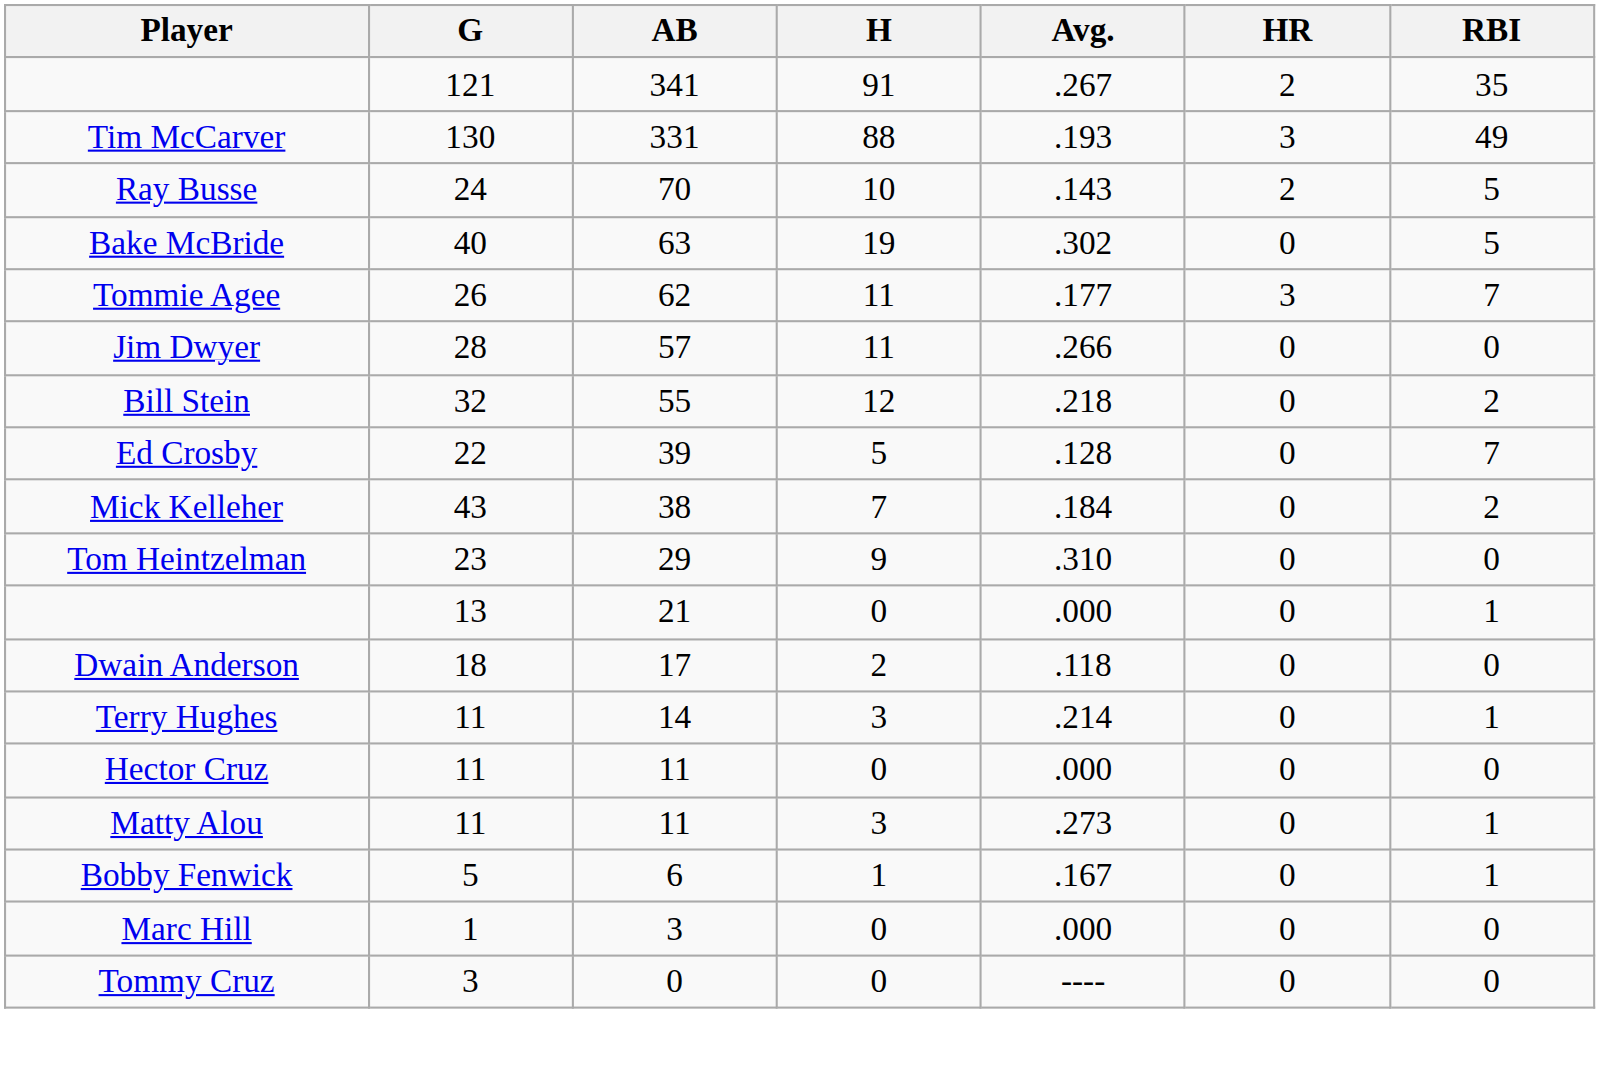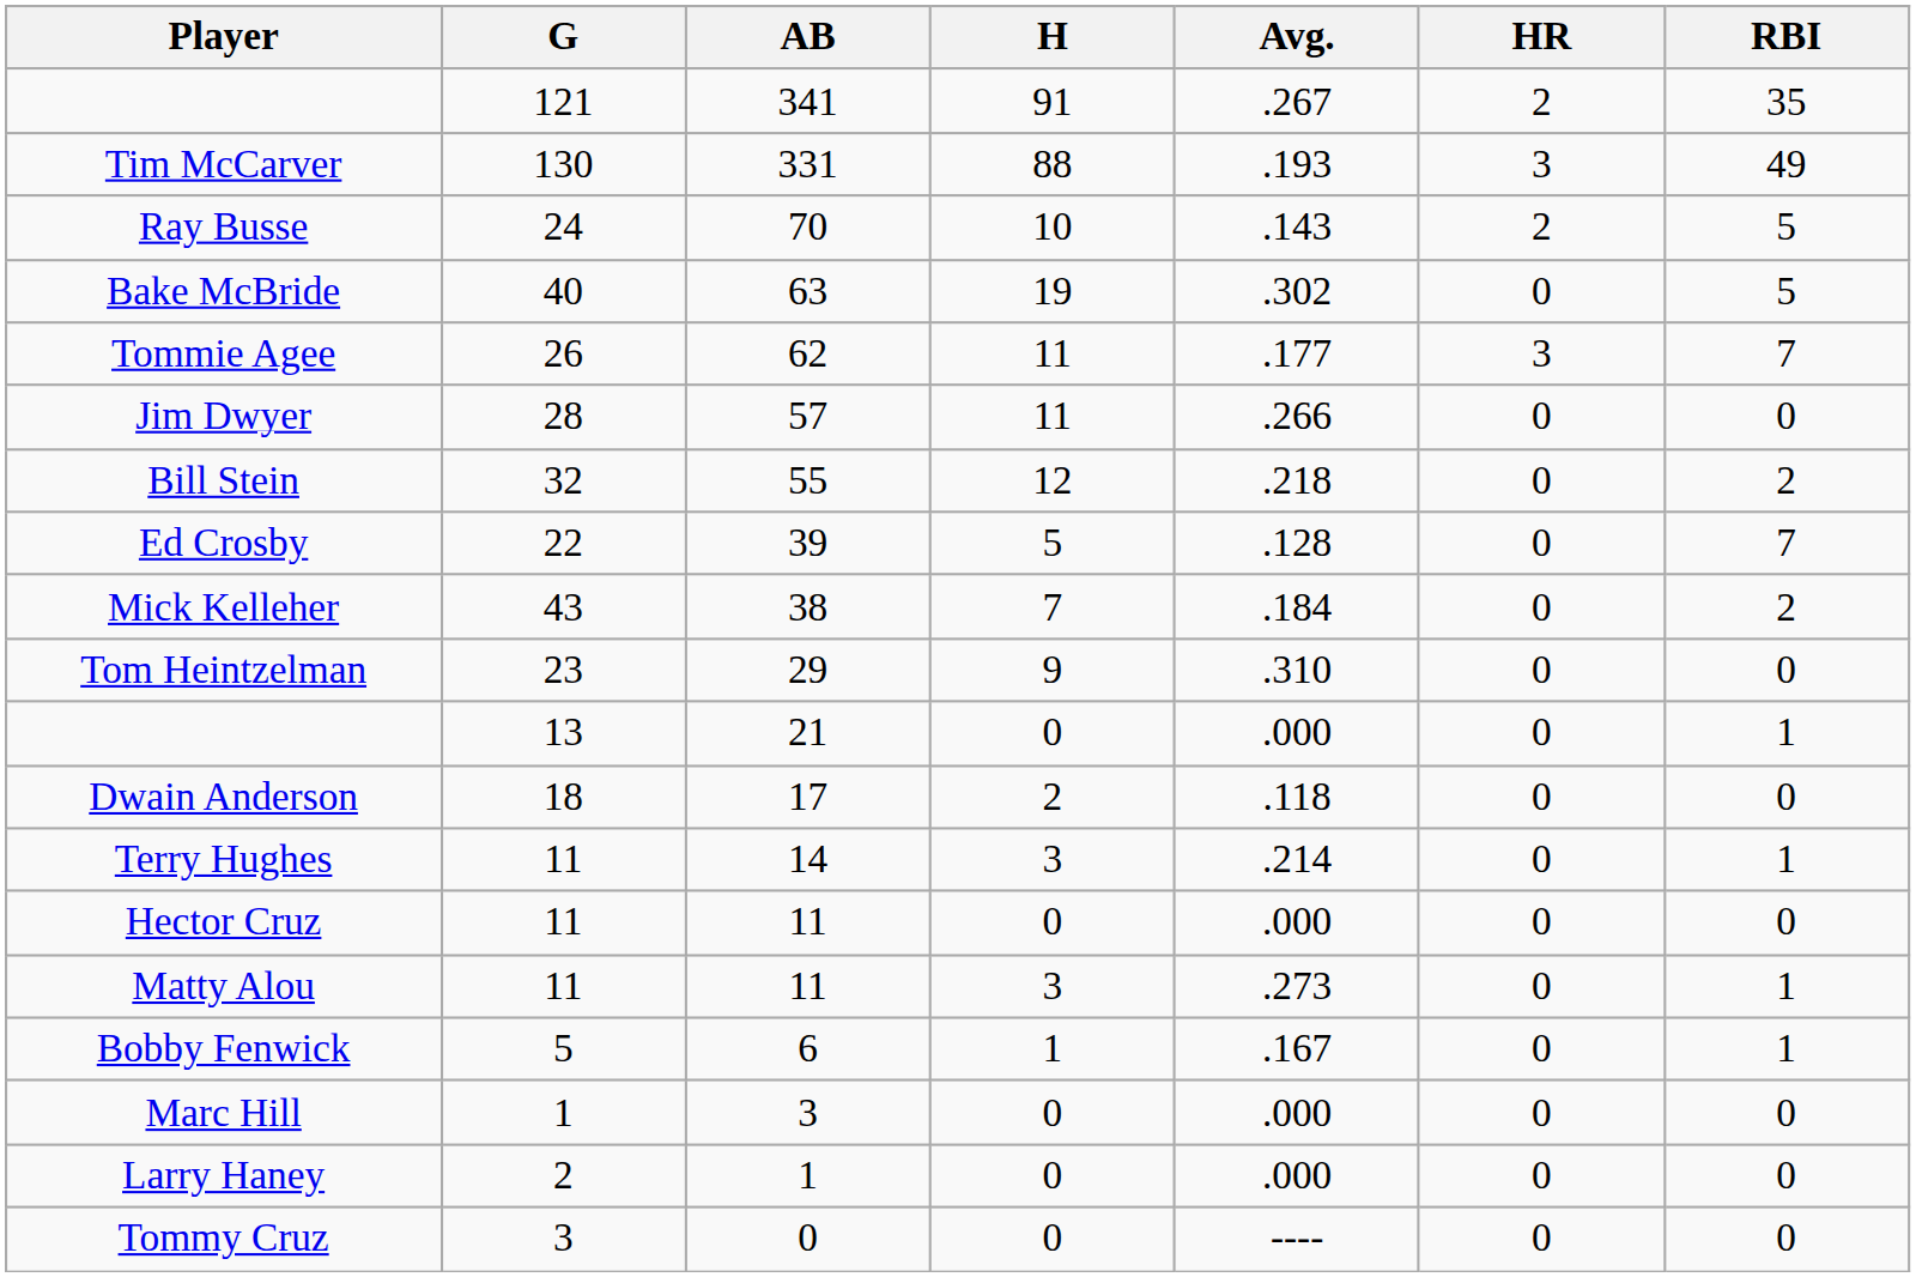 <table class="wikitable sortable">
 <tr>
 <th bgcolor="#DDDDFF" width="16%">Player</th>
 <th bgcolor="#DDDDFF" width="9%">G</th>
 <th bgcolor="#DDDDFF" width="9%">AB</th>
 <th bgcolor="#DDDDFF" width="9%">H</th>
 <th bgcolor="#DDDDFF" width="9%">Avg.</th>
 <th bgcolor="#DDDDFF" width="9%">HR</th>
 <th bgcolor="#DDDDFF" width="9%">RBI</th>
 </tr>
 <tr align="center">
 <td></td>
 <td>121</td>
 <td>341</td>
 <td>91</td>
 <td>.267</td>
 <td>2</td>
 <td>35</td>
 </tr>
 <tr align="center">
 <td><a href='#'>Tim McCarver</a></td>
 <td>130</td>
 <td>331</td>
 <td>88</td>
 <td>.193</td>
 <td>3</td>
 <td>49</td>
 </tr>
 <tr align=center>
 <td><a href='#'>Ray Busse</a></td>
 <td>24</td>
 <td>70</td>
 <td>10</td>
 <td>.143</td>
 <td>2</td>
 <td>5</td>
 </tr>
 <tr align=center>
 <td><a href='#'>Bake McBride</a></td>
 <td>40</td>
 <td>63</td>
 <td>19</td>
 <td>.302</td>
 <td>0</td>
 <td>5</td>
 </tr>
 <tr align=center>
 <td><a href='#'>Tommie Agee</a></td>
 <td>26</td>
 <td>62</td>
 <td>11</td>
 <td>.177</td>
 <td>3</td>
 <td>7</td>
 </tr>
 <tr align=center>
 <td><a href='#'>Jim Dwyer</a></td>
 <td>28</td>
 <td>57</td>
 <td>11</td>
 <td>.266</td>
 <td>0</td>
 <td>0</td>
 </tr>
 <tr align=center>
 <td><a href='#'>Bill Stein</a></td>
 <td>32</td>
 <td>55</td>
 <td>12</td>
 <td>.218</td>
 <td>0</td>
 <td>2</td>
 </tr>
 <tr align=center>
 <td><a href='#'>Ed Crosby</a></td>
 <td>22</td>
 <td>39</td>
 <td>5</td>
 <td>.128</td>
 <td>0</td>
 <td>7</td>
 </tr>
 <tr align=center>
 <td><a href='#'>Mick Kelleher</a></td>
 <td>43</td>
 <td>38</td>
 <td>7</td>
 <td>.184</td>
 <td>0</td>
 <td>2</td>
 </tr>
 <tr align=center>
 <td><a href='#'>Tom Heintzelman</a></td>
 <td>23</td>
 <td>29</td>
 <td>9</td>
 <td>.310</td>
 <td>0</td>
 <td>0</td>
 </tr>
 <tr align=center>
 <td></td>
 <td>13</td>
 <td>21</td>
 <td>0</td>
 <td>.000</td>
 <td>0</td>
 <td>1</td>
 </tr>
 <tr align="center">
 <td><a href='#'>Dwain Anderson</a></td>
 <td>18</td>
 <td>17</td>
 <td>2</td>
 <td>.118</td>
 <td>0</td>
 <td>0</td>
 </tr>
 <tr align=center>
 <td><a href='#'>Terry Hughes</a></td>
 <td>11</td>
 <td>14</td>
 <td>3</td>
 <td>.214</td>
 <td>0</td>
 <td>1</td>
 </tr>
 <tr align=center>
 <td><a href='#'>Hector Cruz</a></td>
 <td>11</td>
 <td>11</td>
 <td>0</td>
 <td>.000</td>
 <td>0</td>
 <td>0</td>
 </tr>
 <tr align=center>
 <td><a href='#'>Matty Alou</a></td>
 <td>11</td>
 <td>11</td>
 <td>3</td>
 <td>.273</td>
 <td>0</td>
 <td>1</td>
 </tr>
 <tr align=center>
 <td><a href='#'>Bobby Fenwick</a></td>
 <td>5</td>
 <td>6</td>
 <td>1</td>
 <td>.167</td>
 <td>0</td>
 <td>1</td>
 </tr>
 <tr align=center>
 <td><a href='#'>Marc Hill</a></td>
 <td>1</td>
 <td>3</td>
 <td>0</td>
 <td>.000</td>
 <td>0</td>
 <td>0</td>
 </tr>
 <tr align=center>
+<td><a href='#'>Larry Haney</a></td>
+<td>2</td>
+<td>1</td>
+<td>0</td>
+<td>.000</td>
+<td>0</td>
+<td>0</td>
+</tr>
+<tr align=center>
 <td><a href='#'>Tommy Cruz</a></td>
 <td>3</td>
 <td>0</td>
 <td>0</td>
 <td>----</td>
 <td>0</td>
 <td>0</td>
 </tr>
 </table>
